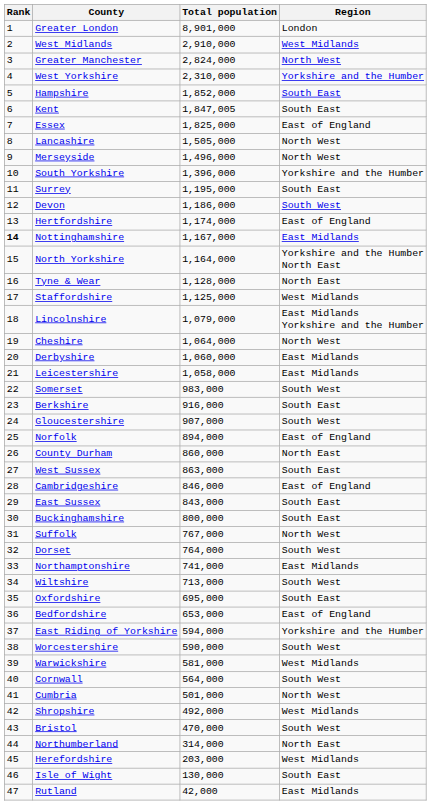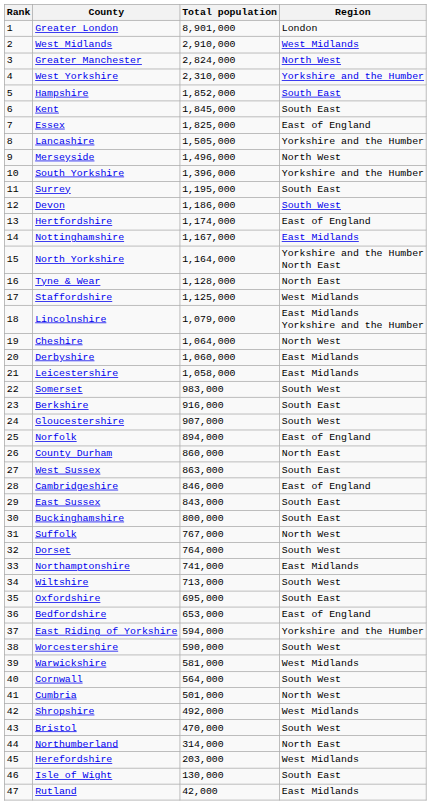 <table class="wikitable sortable">
 <tr>
 <th>Rank</th>
 <th>County</th>
 <th>Total population</th>
 <th>Region</th>
 </tr>
 <tr>
 <td>1</td>
 <td><a href='#'>Greater London</a></td>
 <td>8,901,000</td>
 <td>London</td>
 </tr>
 <tr>
 <td>2</td>
 <td><a href='#'>West Midlands</a></td>
 <td>2,910,000</td>
 <td><a href='#'>West Midlands</a></td>
 </tr>
 <tr>
 <td>3</td>
 <td><a href='#'>Greater Manchester</a></td>
 <td>2,824,000</td>
 <td><a href='#'>North West</a></td>
 </tr>
 <tr>
 <td>4</td>
 <td><a href='#'>West Yorkshire</a></td>
 <td>2,310,000</td>
 <td><a href='#'>Yorkshire and the Humber</a></td>
 </tr>
 <tr>
 <td>5</td>
 <td><a href='#'>Hampshire</a></td>
 <td>1,852,000</td>
 <td><a href='#'>South East</a></td>
 </tr>
 <tr>
 <td>6</td>
 <td><a href='#'>Kent</a></td>
-<td>1,847,005</td>
+<td>1,845,000</td>
 <td>South East</td>
 </tr>
 <tr>
 <td>7</td>
 <td><a href='#'>Essex</a></td>
 <td>1,825,000</td>
 <td>East of England</td>
 </tr>
 <tr>
 <td>8</td>
 <td><a href='#'>Lancashire</a></td>
 <td>1,505,000</td>
-<td>North West</td>
+<td>Yorkshire and the Humber</td>
 </tr>
 <tr>
 <td>9</td>
 <td><a href='#'>Merseyside</a></td>
 <td>1,496,000</td>
 <td>North West</td>
 </tr>
 <tr>
 <td>10</td>
 <td><a href='#'>South Yorkshire</a></td>
 <td>1,396,000</td>
 <td>Yorkshire and the Humber</td>
 </tr>
 <tr>
 <td>11</td>
 <td><a href='#'>Surrey</a></td>
 <td>1,195,000</td>
 <td>South East</td>
 </tr>
 <tr>
 <td>12</td>
 <td><a href='#'>Devon</a></td>
 <td>1,186,000</td>
 <td><a href='#'>South West</a></td>
 </tr>
 <tr>
 <td>13</td>
 <td><a href='#'>Hertfordshire</a></td>
 <td>1,174,000</td>
 <td>East of England</td>
 </tr>
 <tr>
-<td><strong>14</strong></td>
+<td>14</td>
 <td><a href='#'>Nottinghamshire</a></td>
 <td>1,167,000</td>
 <td><a href='#'>East Midlands</a></td>
 </tr>
 <tr>
 <td>15</td>
 <td><a href='#'>North Yorkshire</a></td>
 <td>1,164,000</td>
 <td>Yorkshire and the Humber<br> North East</td>
 </tr>
 <tr>
 <td>16</td>
 <td><a href='#'>Tyne & Wear</a></td>
 <td>1,128,000</td>
 <td>North East</td>
 </tr>
 <tr>
 <td>17</td>
 <td><a href='#'>Staffordshire</a></td>
 <td>1,125,000</td>
 <td>West Midlands</td>
 </tr>
 <tr>
 <td>18</td>
 <td><a href='#'>Lincolnshire</a></td>
 <td>1,079,000</td>
 <td>East Midlands<br>Yorkshire and the Humber</td>
 </tr>
 <tr>
 <td>19</td>
 <td><a href='#'>Cheshire</a></td>
 <td>1,064,000</td>
 <td>North West</td>
 </tr>
 <tr>
 <td>20</td>
 <td><a href='#'>Derbyshire</a></td>
 <td>1,060,000</td>
 <td>East Midlands</td>
 </tr>
 <tr>
 <td>21</td>
 <td><a href='#'>Leicestershire</a></td>
 <td>1,058,000</td>
 <td>East Midlands</td>
 </tr>
 <tr>
 <td>22</td>
 <td><a href='#'>Somerset</a></td>
 <td>983,000</td>
 <td>South West</td>
 </tr>
 <tr>
 <td>23</td>
 <td><a href='#'>Berkshire</a></td>
 <td>916,000</td>
 <td>South East</td>
 </tr>
 <tr>
 <td>24</td>
 <td><a href='#'>Gloucestershire</a></td>
 <td>907,000</td>
 <td>South West</td>
 </tr>
 <tr>
 <td>25</td>
 <td><a href='#'>Norfolk</a></td>
 <td>894,000</td>
 <td>East of England</td>
 </tr>
 <tr>
 <td>26</td>
 <td><a href='#'>County Durham</a></td>
 <td>860,000</td>
 <td>North East</td>
 </tr>
 <tr>
 <td>27</td>
 <td><a href='#'>West Sussex</a></td>
 <td>863,000</td>
 <td>South East</td>
 </tr>
 <tr>
 <td>28</td>
 <td><a href='#'>Cambridgeshire</a></td>
 <td>846,000</td>
 <td>East of England</td>
 </tr>
 <tr>
 <td>29</td>
 <td><a href='#'>East Sussex</a></td>
 <td>843,000</td>
 <td>South East</td>
 </tr>
 <tr>
 <td>30</td>
 <td><a href='#'>Buckinghamshire</a></td>
 <td>800,000</td>
 <td>South East</td>
 </tr>
 <tr>
 <td>31</td>
 <td><a href='#'>Suffolk</a></td>
 <td>767,000</td>
 <td>North West</td>
 </tr>
 <tr>
 <td>32</td>
 <td><a href='#'>Dorset</a></td>
 <td>764,000</td>
 <td>South West</td>
 </tr>
 <tr>
 <td>33</td>
 <td><a href='#'>Northamptonshire</a></td>
 <td>741,000</td>
 <td>East Midlands</td>
 </tr>
 <tr>
 <td>34</td>
 <td><a href='#'>Wiltshire</a></td>
 <td>713,000</td>
 <td>South West</td>
 </tr>
 <tr>
 <td>35</td>
 <td><a href='#'>Oxfordshire</a></td>
 <td>695,000</td>
 <td>South East</td>
 </tr>
 <tr>
 <td>36</td>
 <td><a href='#'>Bedfordshire</a></td>
 <td>653,000</td>
 <td>East of England</td>
 </tr>
 <tr>
 <td>37</td>
 <td><a href='#'>East Riding of Yorkshire</a></td>
 <td>594,000</td>
 <td>Yorkshire and the Humber</td>
 </tr>
 <tr>
 <td>38</td>
 <td><a href='#'>Worcestershire</a></td>
 <td>590,000</td>
 <td>South West</td>
 </tr>
 <tr>
 <td>39</td>
 <td><a href='#'>Warwickshire</a></td>
 <td>581,000</td>
 <td>West Midlands</td>
 </tr>
 <tr>
 <td>40</td>
 <td><a href='#'>Cornwall</a></td>
 <td>564,000</td>
 <td>South West</td>
 </tr>
 <tr>
 <td>41</td>
 <td><a href='#'>Cumbria</a></td>
 <td>501,000</td>
 <td>North West</td>
 </tr>
 <tr>
 <td>42</td>
 <td><a href='#'>Shropshire</a></td>
 <td>492,000</td>
 <td>West Midlands</td>
 </tr>
 <tr>
 <td>43</td>
 <td><a href='#'>Bristol</a></td>
 <td>470,000</td>
 <td>South West</td>
 </tr>
 <tr>
 <td>44</td>
 <td><a href='#'>Northumberland</a></td>
 <td>314,000</td>
 <td>North East</td>
 </tr>
 <tr>
 <td>45</td>
 <td><a href='#'>Herefordshire</a></td>
 <td>203,000</td>
 <td>West Midlands</td>
 </tr>
 <tr>
 <td>46</td>
 <td><a href='#'>Isle of Wight</a></td>
 <td>130,000</td>
 <td>South East</td>
 </tr>
 <tr>
 <td>47</td>
 <td><a href='#'>Rutland</a></td>
 <td>42,000</td>
 <td>East Midlands</td>
 </tr>
 </table>
